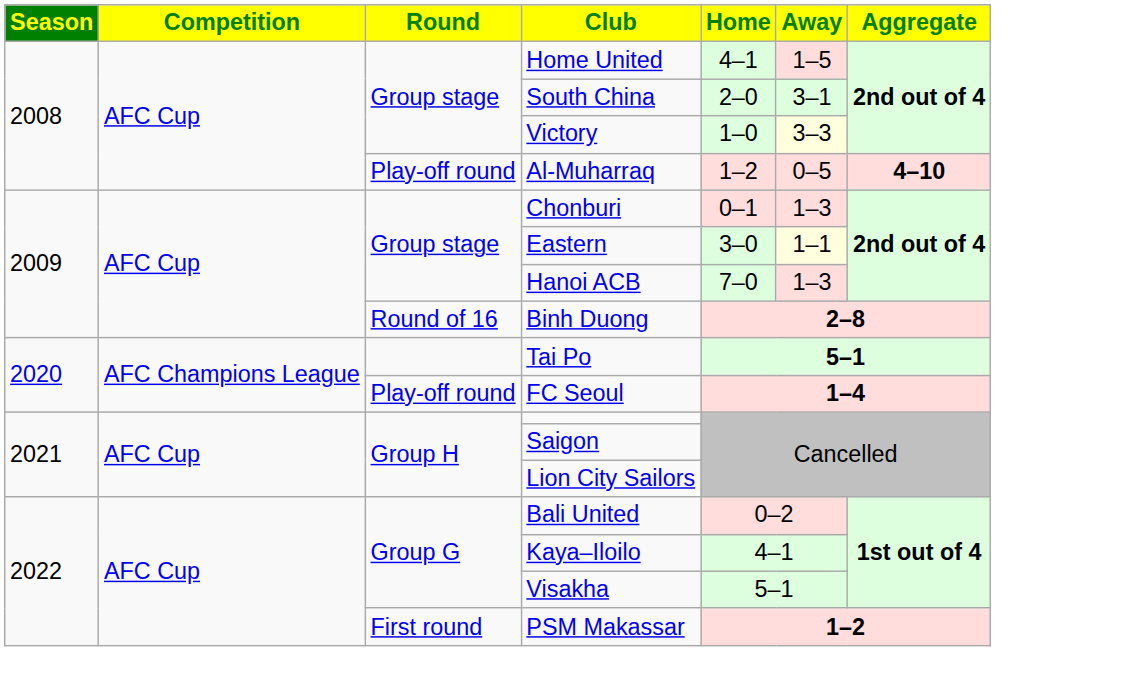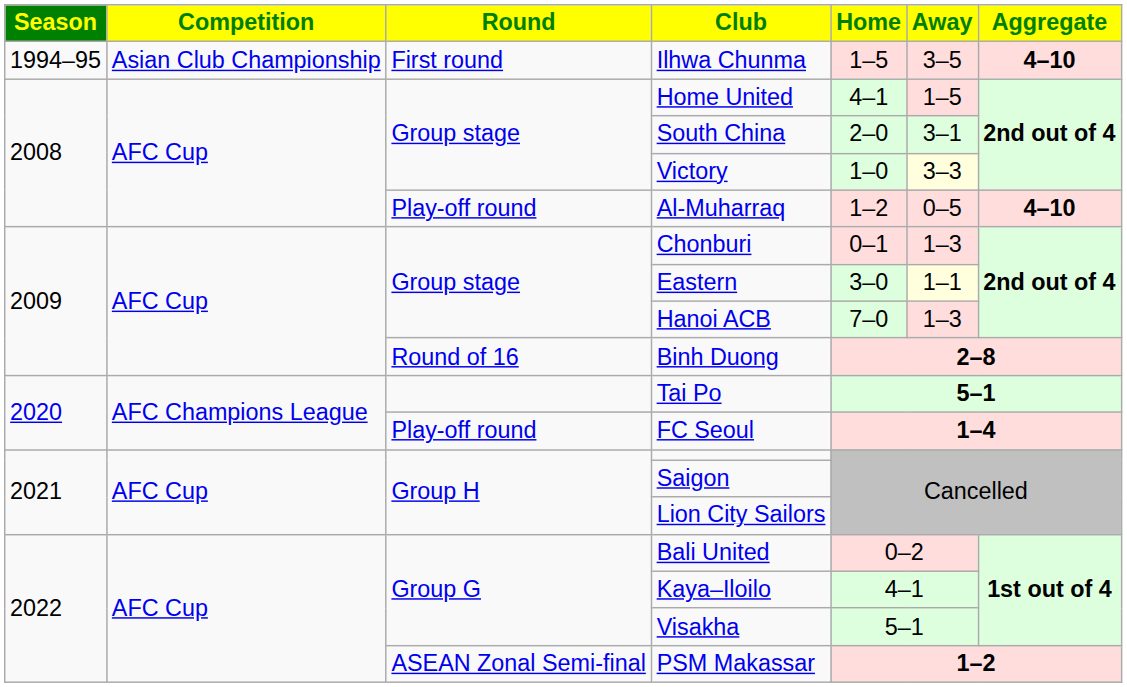 <table class="wikitable">
 <tr>
 <th style="color:yellow;background:green">Season</th>
 <th style="color:green;background:yellow">Competition</th>
 <th style="color:green;background:yellow">Round</th>
 <th style="color:green;background:yellow">Club</th>
 <th style="color:green;background:yellow">Home</th>
 <th style="color:green;background:yellow">Away</th>
 <th style="color:green;background:yellow">Aggregate</th>
+</tr>
+<tr>
+<td>1994–95</td>
+<td><a href='#'>Asian Club Championship</a></td>
+<td><a href='#'>First round</a></td>
+<td> <a href='#'>Ilhwa Chunma</a></td>
+<td style="background:#fdd;" align="center">1–5</td>
+<td style="background:#fdd;" align="center">3–5</td>
+<td style="background:#fdd;" align="center"><strong>4–10</strong></td>
 </tr>
 <tr>
 <td rowspan="4">2008</td>
 <td rowspan="4"><a href='#'>AFC Cup</a></td>
 <td rowspan="3"><a href='#'>Group stage</a></td>
 <td> <a href='#'>Home United</a></td>
 <td style="background:#dfd;" align="center">4–1</td>
 <td style="background:#fdd;" align="center">1–5</td>
 <td rowspan="3" style="text-align:center; background:#dfd;"><strong>2nd out of 4</strong></td>
 </tr>
 <tr>
 <td> <a href='#'>South China</a></td>
 <td style="background:#dfd;" align="center">2–0</td>
 <td style="background:#dfd;" align="center">3–1</td>
 </tr>
 <tr>
 <td> <a href='#'>Victory</a></td>
 <td style="background:#dfd;" align="center">1–0</td>
 <td style="background:#ffd;" align="center">3–3</td>
 </tr>
 <tr>
 <td><a href='#'>Play-off round</a></td>
 <td> <a href='#'>Al-Muharraq</a></td>
 <td style="background:#fdd;" align="center">1–2</td>
 <td style="background:#fdd;" align="center">0–5</td>
 <td style="background:#fdd;" align="center"><strong>4–10</strong></td>
 </tr>
 <tr>
 <td rowspan="4">2009</td>
 <td rowspan="4"><a href='#'>AFC Cup</a></td>
 <td rowspan="3"><a href='#'>Group stage</a></td>
 <td> <a href='#'>Chonburi</a></td>
 <td style="background:#fdd;" align="center">0–1</td>
 <td style="background:#fdd;" align="center">1–3</td>
 <td rowspan="3" style="text-align:center; background:#dfd;"><strong>2nd out of 4</strong></td>
 </tr>
 <tr>
 <td> <a href='#'>Eastern</a></td>
 <td style="background:#dfd;" align="center">3–0</td>
 <td style="background:#ffd;" align="center">1–1</td>
 </tr>
 <tr>
 <td> <a href='#'>Hanoi ACB</a></td>
 <td style="background:#dfd;" align="center">7–0</td>
 <td style="background:#fdd;" align="center">1–3</td>
 </tr>
 <tr>
 <td><a href='#'>Round of 16</a></td>
 <td> <a href='#'>Binh Duong</a></td>
 <td colspan="3" style="background:#fdd;" align="center"><strong>2–8</strong></td>
 </tr>
 <tr>
 <td rowspan="2"><a href='#'>2020</a></td>
 <td rowspan="2"><a href='#'>AFC Champions League</a></td>
 <td></td>
 <td> <a href='#'>Tai Po</a></td>
 <td colspan="3" style="background:#dfd;" align="center"><strong>5–1</strong></td>
 </tr>
 <tr>
 <td><a href='#'>Play-off round</a></td>
 <td> <a href='#'>FC Seoul</a></td>
 <td colspan="3" style="background:#fdd;" align="center"><strong>1–4</strong></td>
 </tr>
 <tr>
 <td rowspan=3>2021</td>
 <td rowspan=3><a href='#'>AFC Cup</a></td>
 <td rowspan=3><a href='#'>Group H</a></td>
 <td></td>
 <td colspan="3" rowspan="3" style="text-align:center; background:silver">Cancelled</td>
 </tr>
 <tr>
 <td> <a href='#'>Saigon</a></td>
 </tr>
 <tr>
 <td> <a href='#'>Lion City Sailors</a></td>
 </tr>
 <tr>
 <td rowspan=4>2022</td>
 <td rowspan=4><a href='#'>AFC Cup</a></td>
 <td rowspan=3><a href='#'>Group G</a></td>
 <td> <a href='#'>Bali United</a></td>
 <td colspan="2" style="background:#fdd;" align="center">0–2</td>
 <td rowspan="3" style="text-align:center; background:#dfd;"><strong>1st out of 4</strong></td>
 </tr>
 <tr>
 <td> <a href='#'>Kaya–Iloilo</a></td>
 <td colspan="2" style="background:#dfd;" align="center">4–1</td>
 </tr>
 <tr>
 <td> <a href='#'>Visakha</a></td>
 <td colspan="2" style="background:#dfd;" align="center">5–1</td>
 </tr>
 <tr>
-<td><a href='#'>First round</a></td>
+<td><a href='#'>ASEAN Zonal Semi-final</a></td>
 <td> <a href='#'>PSM Makassar</a></td>
 <td colspan="3" style="background:#fdd;" align="center"><strong>1–2</strong></td>
 </tr>
 </table>
